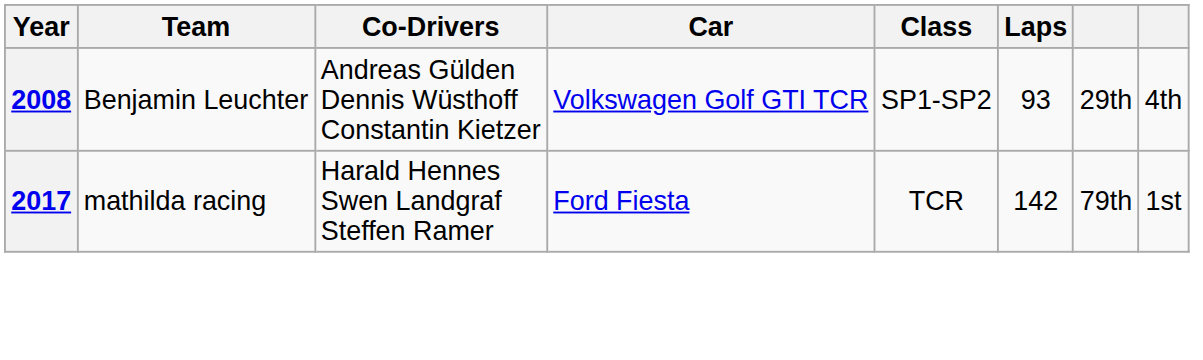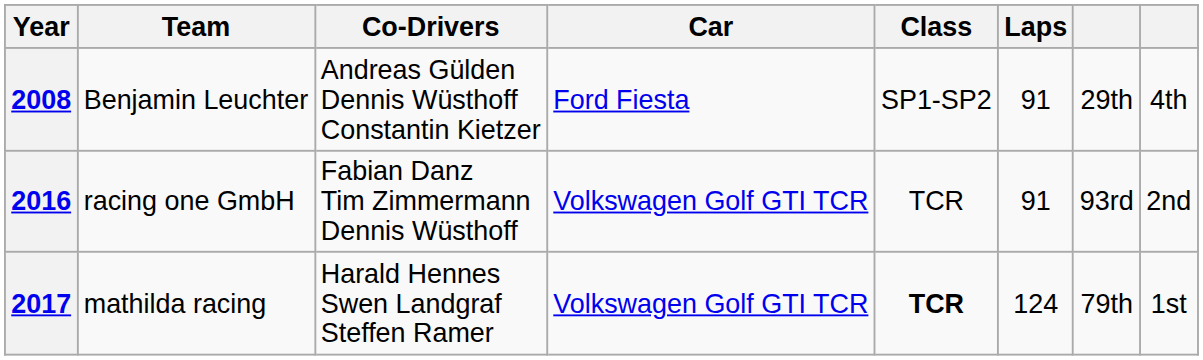 <table class="wikitable" style="font-size:90%">
 <tr>
 <th>Year</th>
 <th>Team</th>
 <th>Co-Drivers</th>
 <th>Car</th>
 <th>Class</th>
 <th>Laps</th>
 <th></th>
 <th></th>
 </tr>
 <tr align="center">
 <th><a href='#'>2008</a></th>
 <td align=left>Benjamin Leuchter</td>
 <td align=left> Andreas Gülden<br> Dennis Wüsthoff<br> Constantin Kietzer</td>
-<td align=left><a href='#'>Volkswagen Golf GTI TCR</a></td>
+<td align=left><a href='#'>Ford Fiesta</a></td>
 <td>SP1-SP2</td>
-<td>93</td>
+<td>91</td>
 <td>29th</td>
 <td>4th</td>
+</tr>
+<tr align="center">
+<th><a href='#'>2016</a></th>
+<td align=left>racing one GmbH</td>
+<td align=left> Fabian Danz<br> Tim Zimmermann<br> Dennis Wüsthoff</td>
+<td align=left><a href='#'>Volkswagen Golf GTI TCR</a></td>
+<td>TCR</td>
+<td>91</td>
+<td>93rd</td>
+<td>2nd</td>
 </tr>
 <tr align="center">
 <th><a href='#'>2017</a></th>
 <td align=left>mathilda racing</td>
 <td align=left> Harald Hennes<br> Swen Landgraf<br> Steffen Ramer</td>
-<td align=left><a href='#'>Ford Fiesta</a></td>
-<td>TCR</td>
-<td>142</td>
+<td align=left><a href='#'>Volkswagen Golf GTI TCR</a></td>
+<td><strong>TCR</strong></td>
+<td>124</td>
 <td>79th</td>
 <td>1st</td>
 </tr>
 </table>
